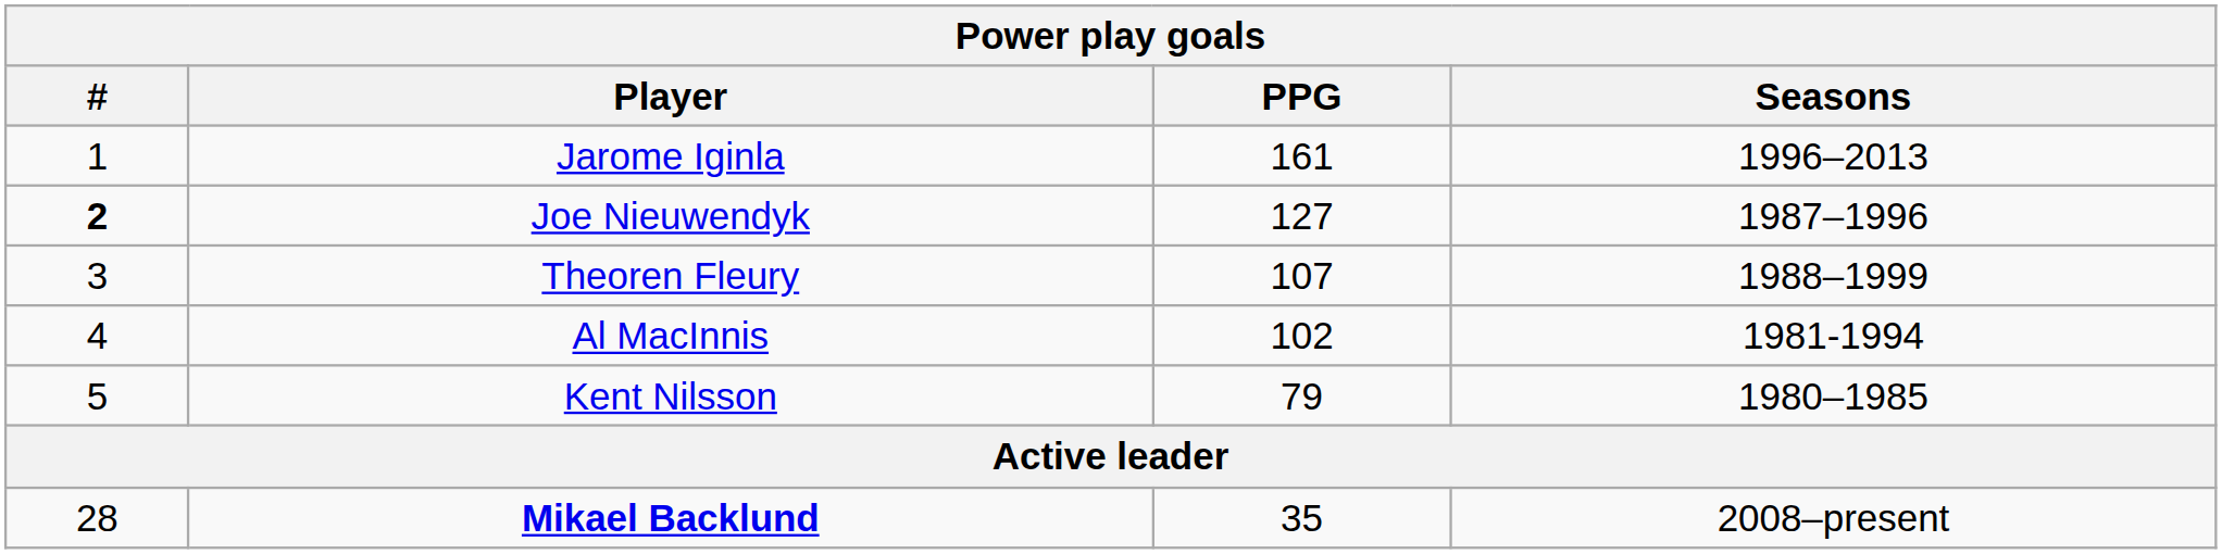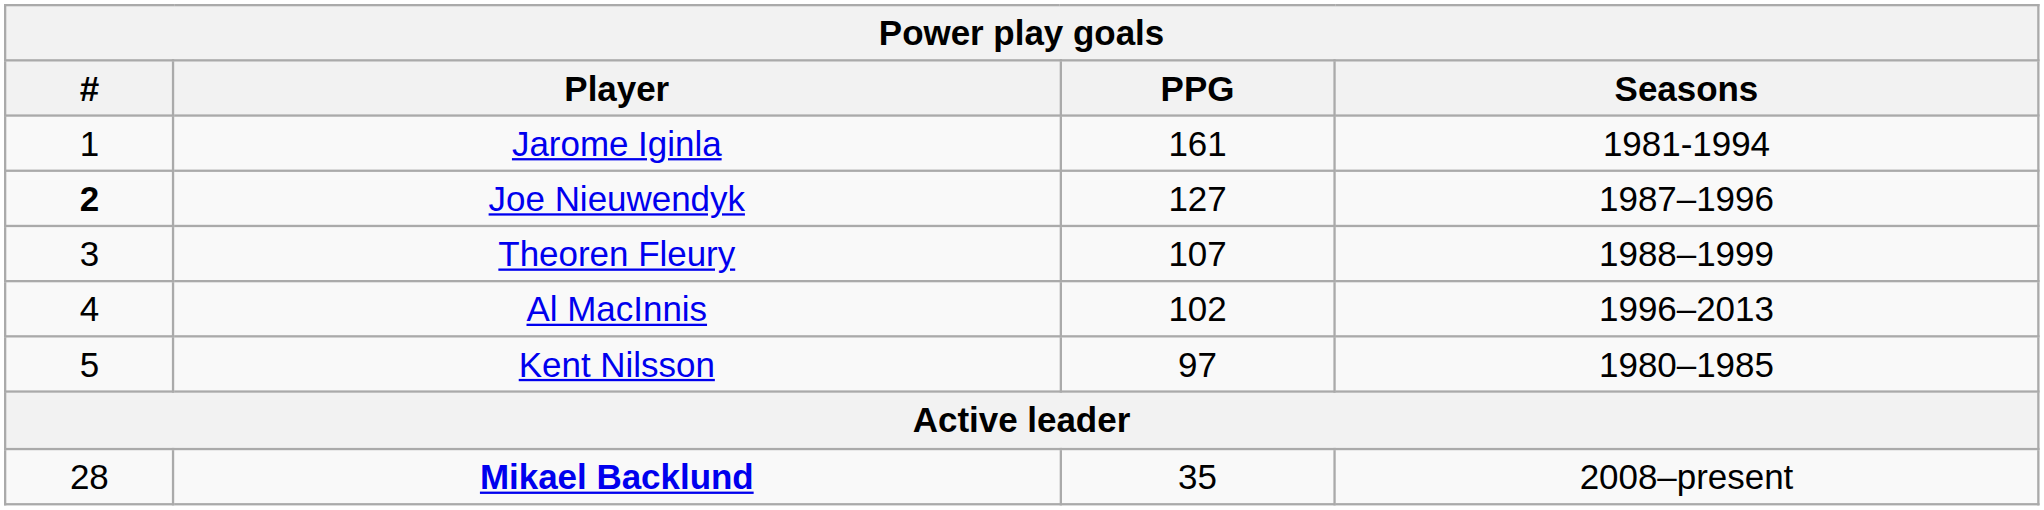 <table class="wikitable" style="text-align: center; font-size: 95%" width="70%">
 <tr>
 <th colspan="4">Power play goals</th>
 </tr>
 <tr>
 <th>#</th>
 <th>Player</th>
 <th>PPG</th>
 <th>Seasons</th>
 </tr>
 <tr>
 <td>1</td>
 <td><a href='#'>Jarome Iginla</a></td>
 <td>161</td>
-<td>1996–2013</td>
+<td>1981-1994</td>
 </tr>
 <tr>
 <td><strong>2</strong></td>
 <td><a href='#'>Joe Nieuwendyk</a></td>
 <td>127</td>
 <td>1987–1996</td>
 </tr>
 <tr>
 <td>3</td>
 <td><a href='#'>Theoren Fleury</a></td>
 <td>107</td>
 <td>1988–1999</td>
 </tr>
 <tr>
 <td>4</td>
 <td><a href='#'>Al MacInnis</a></td>
 <td>102</td>
-<td>1981-1994</td>
+<td>1996–2013</td>
 </tr>
 <tr>
 <td>5</td>
 <td><a href='#'>Kent Nilsson</a></td>
-<td>79</td>
+<td>97</td>
 <td>1980–1985</td>
 </tr>
 <tr>
 <th colspan="4">Active leader</th>
 </tr>
 <tr>
 <td>28</td>
 <td><strong><a href='#'>Mikael Backlund</a></strong></td>
 <td>35</td>
 <td>2008–present</td>
 </tr>
 </table>
